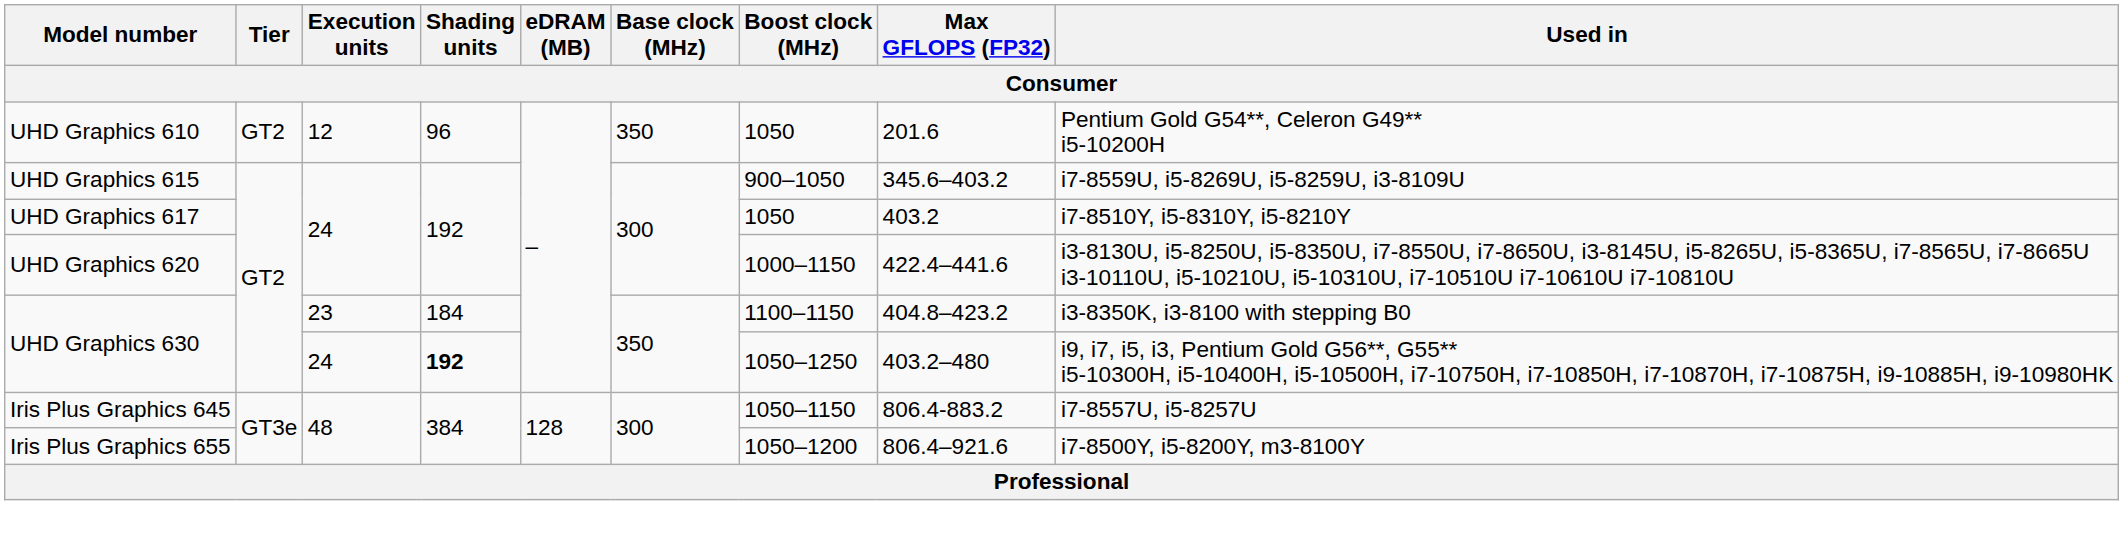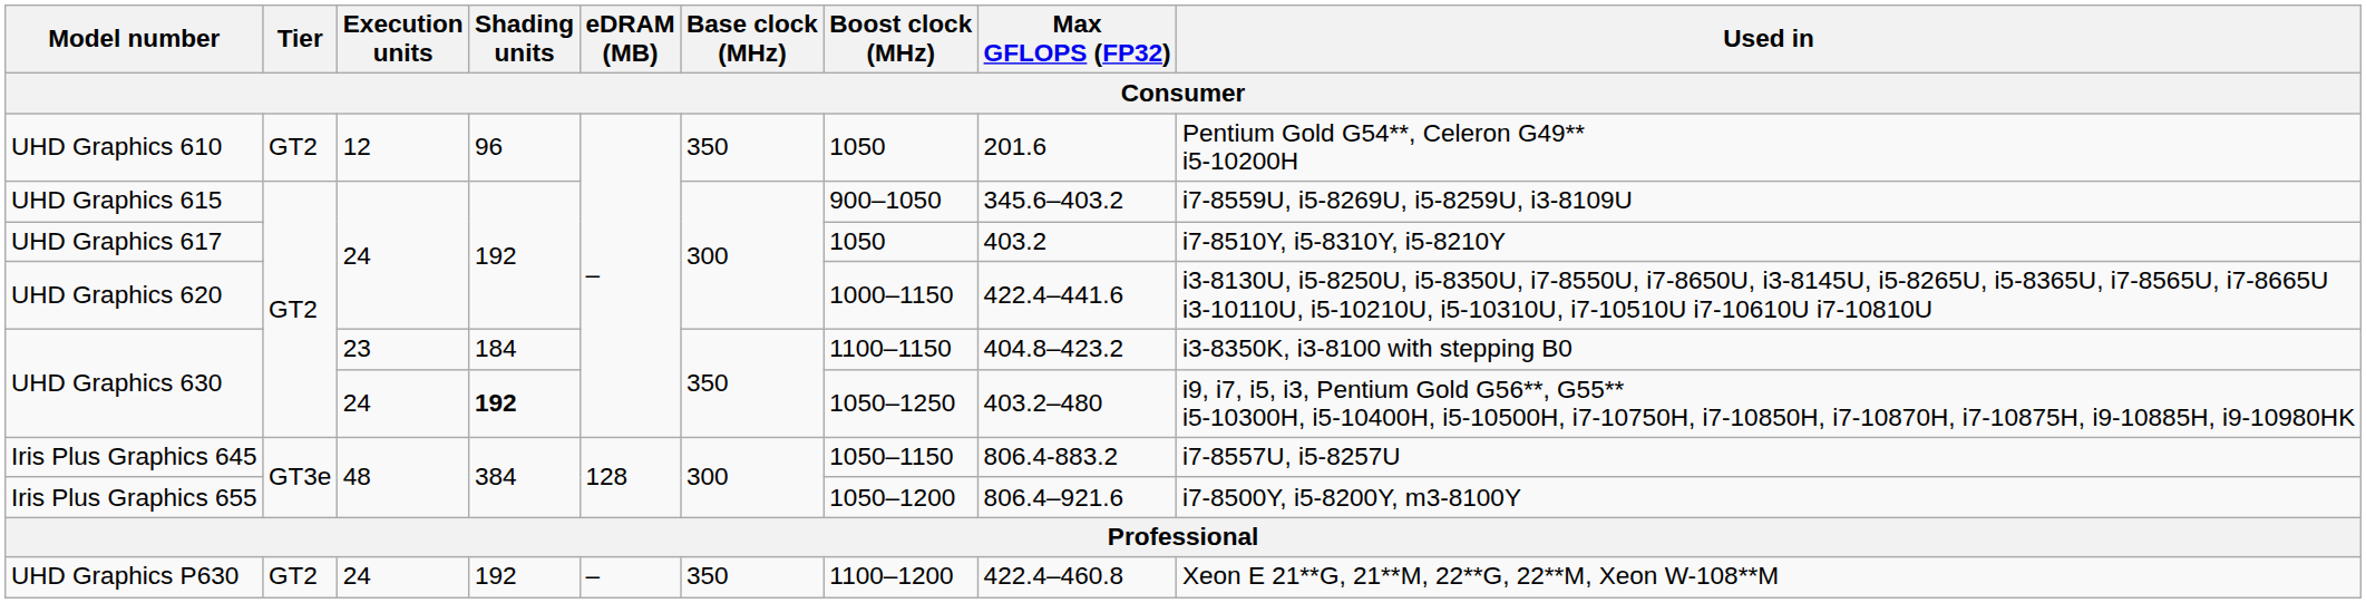 <table class="wikitable">
 <tr>
 <th>Model number</th>
 <th>Tier</th>
 <th>Execution<br>units</th>
 <th>Shading<br>units</th>
 <th>eDRAM<br>(MB)</th>
 <th>Base clock<br>(MHz)</th>
 <th>Boost clock<br>(MHz)</th>
 <th>Max<br><a href='#'>GFLOPS</a> (<a href='#'>FP32</a>)</th>
 <th>Used in</th>
 </tr>
 <tr>
 <th colspan=9>Consumer</th>
 </tr>
 <tr>
 <td>UHD Graphics 610</td>
 <td>GT2</td>
 <td>12</td>
 <td>96</td>
 <td rowspan="6">–</td>
 <td>350</td>
 <td>1050</td>
 <td>201.6</td>
 <td>Pentium Gold G54**, Celeron G49**<br>i5-10200H</td>
 </tr>
 <tr>
 <td>UHD Graphics 615</td>
 <td rowspan="5">GT2</td>
 <td rowspan="3">24</td>
 <td rowspan="3">192</td>
 <td rowspan="3">300</td>
 <td>900–1050</td>
 <td>345.6–403.2</td>
 <td>i7-8559U, i5-8269U, i5-8259U, i3-8109U</td>
 </tr>
 <tr>
 <td>UHD Graphics 617</td>
 <td>1050</td>
 <td>403.2</td>
 <td>i7-8510Y, i5-8310Y, i5-8210Y</td>
 </tr>
 <tr>
 <td>UHD Graphics 620</td>
 <td>1000–1150</td>
 <td>422.4–441.6</td>
 <td>i3-8130U, i5-8250U, i5-8350U, i7-8550U, i7-8650U, i3-8145U, i5-8265U, i5-8365U, i7-8565U, i7-8665U<br>i3-10110U, i5-10210U, i5-10310U, i7-10510U i7-10610U i7-10810U</td>
 </tr>
 <tr>
 <td rowspan="2">UHD Graphics 630</td>
 <td>23</td>
 <td>184</td>
 <td rowspan="2">350</td>
 <td>1100–1150</td>
 <td>404.8–423.2</td>
 <td>i3-8350K, i3-8100 with stepping B0</td>
 </tr>
 <tr>
 <td>24</td>
 <td><strong>192</strong></td>
 <td>1050–1250</td>
 <td>403.2–480</td>
 <td>i9, i7, i5, i3, Pentium Gold G56**, G55**<br>i5-10300H, i5-10400H, i5-10500H, i7-10750H, i7-10850H, i7-10870H, i7-10875H, i9-10885H, i9-10980HK</td>
 </tr>
 <tr>
 <td>Iris Plus Graphics 645</td>
 <td rowspan="2">GT3e</td>
 <td rowspan="2">48</td>
 <td rowspan="2">384</td>
 <td rowspan="2">128</td>
 <td rowspan="2">300</td>
 <td>1050–1150</td>
 <td>806.4-883.2</td>
 <td>i7-8557U, i5-8257U</td>
 </tr>
 <tr>
 <td>Iris Plus Graphics 655</td>
 <td>1050–1200</td>
 <td>806.4–921.6</td>
 <td>i7-8500Y, i5-8200Y, m3-8100Y</td>
 </tr>
 <tr>
 <th colspan=9>Professional</th>
 </tr>
+<tr>
+<td>UHD Graphics P630</td>
+<td>GT2</td>
+<td>24</td>
+<td>192</td>
+<td>–</td>
+<td>350</td>
+<td>1100–1200</td>
+<td>422.4–460.8</td>
+<td>Xeon E 21**G, 21**M, 22**G, 22**M, Xeon W-108**M</td>
+</tr>
 </table>
